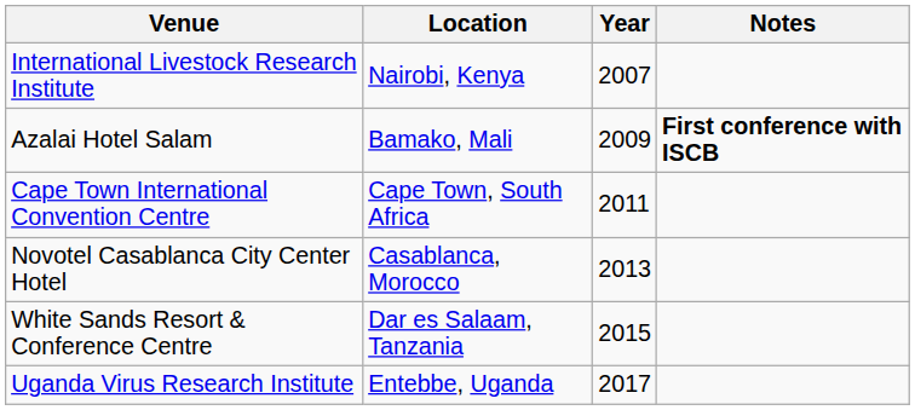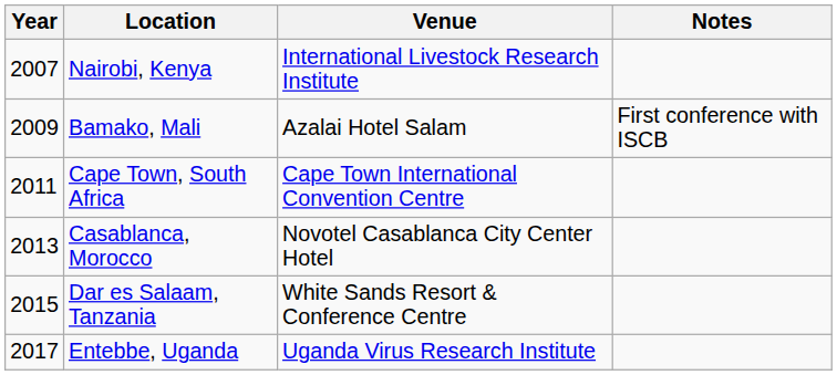 <table class="wikitable">
 <tr>
+<th>Year</th>
+<th>Location</th>
 <th>Venue</th>
-<th>Location</th>
-<th>Year</th>
 <th>Notes</th>
 </tr>
 <tr>
+<td>2007</td>
+<td><a href='#'>Nairobi</a>, <a href='#'>Kenya</a></td>
 <td><a href='#'>International Livestock Research Institute</a></td>
-<td><a href='#'>Nairobi</a>, <a href='#'>Kenya</a></td>
-<td>2007</td>
 <td></td>
 </tr>
 <tr>
+<td>2009</td>
+<td><a href='#'>Bamako</a>, <a href='#'>Mali</a></td>
 <td>Azalai Hotel Salam</td>
-<td><a href='#'>Bamako</a>, <a href='#'>Mali</a></td>
-<td>2009</td>
-<td><strong>First conference with ISCB</strong></td>
+<td>First conference with ISCB</td>
 </tr>
 <tr>
+<td>2011</td>
+<td><a href='#'>Cape Town</a>, <a href='#'>South Africa</a></td>
 <td><a href='#'>Cape Town International Convention Centre</a></td>
-<td><a href='#'>Cape Town</a>, <a href='#'>South Africa</a></td>
-<td>2011</td>
 <td></td>
 </tr>
 <tr>
+<td>2013</td>
+<td><a href='#'>Casablanca</a>, <a href='#'>Morocco</a></td>
 <td>Novotel Casablanca City Center Hotel</td>
-<td><a href='#'>Casablanca</a>, <a href='#'>Morocco</a></td>
-<td>2013</td>
 <td></td>
 </tr>
 <tr>
+<td>2015</td>
+<td><a href='#'>Dar es Salaam</a>, <a href='#'>Tanzania</a></td>
 <td>White Sands Resort & Conference Centre</td>
-<td><a href='#'>Dar es Salaam</a>, <a href='#'>Tanzania</a></td>
-<td>2015</td>
 <td></td>
 </tr>
 <tr>
+<td>2017</td>
+<td><a href='#'>Entebbe</a>, <a href='#'>Uganda</a></td>
 <td><a href='#'>Uganda Virus Research Institute</a></td>
-<td><a href='#'>Entebbe</a>, <a href='#'>Uganda</a></td>
-<td>2017</td>
 <td></td>
 </tr>
 </table>
